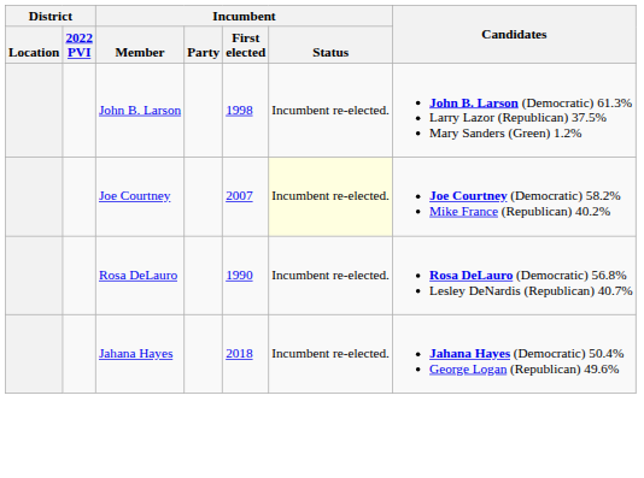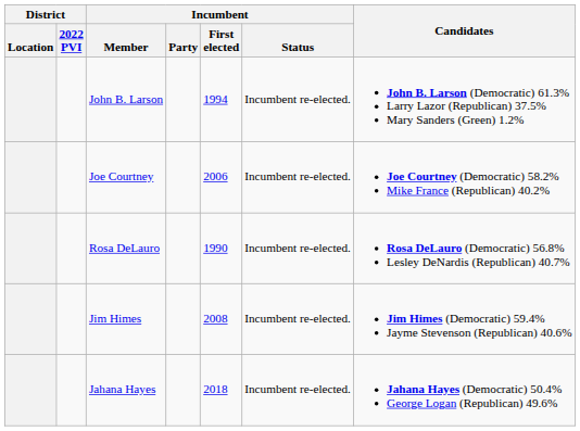 <table class="wikitable sortable">
 <tr>
 <th colspan=2>District</th>
 <th colspan=4>Incumbent</th>
 <th rowspan=2 class="unsortable">Candidates</th>
 </tr>
 <tr valign=bottom>
 <th>Location</th>
 <th><a href='#'>2022<br>PVI</a></th>
 <th>Member</th>
 <th>Party</th>
 <th>First<br>elected</th>
 <th>Status</th>
 </tr>
 <tr>
 <th></th>
 <td></td>
 <td><a href='#'>John B. Larson</a></td>
 <td></td>
-<td><a href='#'>1998</a></td>
+<td><a href='#'>1994</a></td>
 <td>Incumbent re-elected.</td>
 <td nowrap><br><ul><li> <strong><a href='#'>John B. Larson</a></strong> (Democratic) 61.3%</li><li>Larry Lazor (Republican) 37.5%</li><li>Mary Sanders (Green) 1.2%</li></ul></td>
 </tr>
 <tr>
 <th></th>
 <td></td>
 <td><a href='#'>Joe Courtney</a></td>
 <td></td>
-<td><a href='#'>2007</a></td>
-<td style="background: lightyellow;">Incumbent re-elected.</td>
+<td><a href='#'>2006</a></td>
+<td>Incumbent re-elected.</td>
 <td nowrap><br><ul><li> <strong><a href='#'>Joe Courtney</a></strong> (Democratic) 58.2%</li><li><a href='#'>Mike France</a> (Republican) 40.2%</li></ul></td>
 </tr>
 <tr>
 <th></th>
 <td></td>
 <td><a href='#'>Rosa DeLauro</a></td>
 <td></td>
 <td><a href='#'>1990</a></td>
 <td>Incumbent re-elected.</td>
 <td nowrap><br><ul><li> <strong><a href='#'>Rosa DeLauro</a></strong> (Democratic) 56.8%</li><li>Lesley DeNardis (Republican) 40.7%</li></ul></td>
 </tr>
 <tr>
 <th></th>
 <td></td>
+<td><a href='#'>Jim Himes</a></td>
+<td></td>
+<td><a href='#'>2008</a></td>
+<td>Incumbent re-elected.</td>
+<td nowrap><br><ul><li> <strong><a href='#'>Jim Himes</a></strong> (Democratic) 59.4%</li><li>Jayme Stevenson (Republican) 40.6%</li></ul></td>
+</tr>
+<tr>
+<th></th>
+<td></td>
 <td><a href='#'>Jahana Hayes</a></td>
 <td></td>
 <td><a href='#'>2018</a></td>
 <td>Incumbent re-elected.</td>
 <td nowrap><br><ul><li> <strong><a href='#'>Jahana Hayes</a></strong> (Democratic) 50.4%</li><li><a href='#'>George Logan</a> (Republican) 49.6%</li></ul></td>
 </tr>
 </table>
